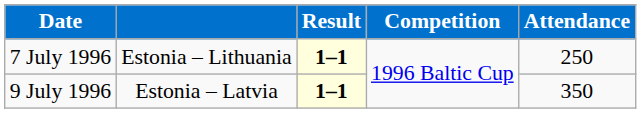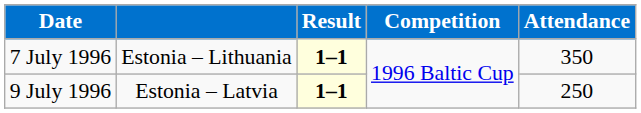 <table class="wikitable"style="text-align:center">
 <tr>
 <th style="background:#0072CE; color:white">Date</th>
 <th style="background:#0072CE; color:white"></th>
 <th style="background:#0072CE; color:white">Result</th>
 <th style="background:#0072CE; color:white">Competition</th>
 <th style="background:#0072CE; color:white">Attendance</th>
 </tr>
 <tr>
 <td>7 July 1996</td>
 <td> Estonia – Lithuania </td>
 <td style="background:#ffd"><strong>1–1</strong></td>
 <td rowspan="2"><a href='#'>1996 Baltic Cup</a></td>
-<td>250</td>
+<td>350</td>
 </tr>
 <tr>
 <td>9 July 1996</td>
 <td> Estonia – Latvia </td>
 <td style="background:#ffd;"><strong>1–1</strong></td>
-<td>350</td>
+<td>250</td>
 </tr>
 </table>
